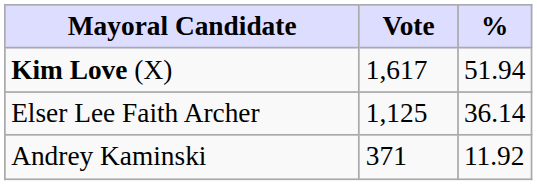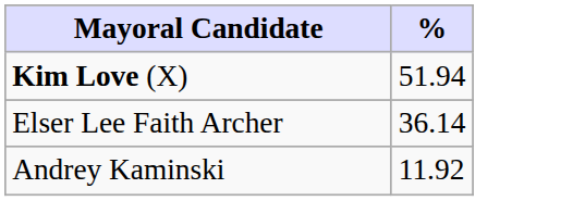 <table class="wikitable">
 <tr>
 <th style="background:#ddf; width:200px;">Mayoral Candidate</th>
-<th style="background:#ddf; width:50px;">Vote</th>
 <th style="background:#ddf; width:30px;">%</th>
 </tr>
 <tr>
 <td><strong>Kim Love</strong> (X)</td>
-<td>1,617</td>
 <td>51.94</td>
 </tr>
 <tr>
 <td>Elser Lee Faith Archer</td>
-<td>1,125</td>
 <td>36.14</td>
 </tr>
 <tr>
 <td>Andrey Kaminski</td>
-<td>371</td>
 <td>11.92</td>
 </tr>
 </table>
